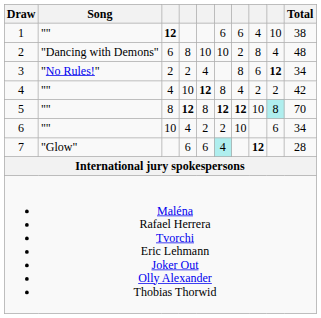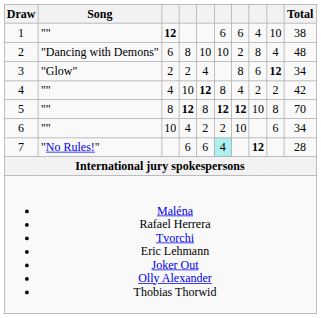 <table class="wikitable collapsible" style="margin: 1em auto 1em auto; text-align:center;">
 <tr>
 <th>Draw</th>
 <th>Song</th>
 <th><br></th>
 <th><br></th>
 <th><br></th>
 <th><br></th>
 <th><br></th>
 <th><br></th>
 <th><br></th>
 <th>Total</th>
 </tr>
 <tr>
 <td>1</td>
 <td align="left">""</td>
 <td><strong>12</strong></td>
 <td></td>
 <td></td>
 <td>6</td>
 <td>6</td>
 <td>4</td>
 <td>10</td>
 <td>38</td>
 </tr>
 <tr>
 <td>2</td>
 <td align="left">"Dancing with Demons"</td>
 <td>6</td>
 <td>8</td>
 <td>10</td>
 <td>10</td>
 <td>2</td>
 <td>8</td>
 <td>4</td>
 <td>48</td>
 </tr>
 <tr>
 <td>3</td>
-<td align="left">"<a href='#'>No Rules!</a>"</td>
+<td align="left">"Glow"</td>
 <td>2</td>
 <td>2</td>
 <td>4</td>
 <td></td>
 <td>8</td>
 <td>6</td>
 <td><strong>12</strong></td>
 <td>34</td>
 </tr>
 <tr>
 <td>4</td>
 <td align="left">""</td>
 <td>4</td>
 <td>10</td>
 <td><strong>12</strong></td>
 <td>8</td>
 <td>4</td>
 <td>2</td>
 <td>2</td>
 <td>42</td>
 </tr>
 <tr>
 <td>5</td>
 <td align="left">""</td>
 <td>8</td>
 <td><strong>12</strong></td>
 <td>8</td>
 <td><strong>12</strong></td>
 <td><strong>12</strong></td>
 <td>10</td>
-<td style="background: paleturquoise;">8</td>
+<td>8</td>
 <td>70</td>
 </tr>
 <tr>
 <td>6</td>
 <td align="left">""</td>
 <td>10</td>
 <td>4</td>
 <td>2</td>
 <td>2</td>
 <td>10</td>
 <td></td>
 <td>6</td>
 <td>34</td>
 </tr>
 <tr>
 <td>7</td>
-<td align="left">"Glow"</td>
+<td align="left">"<a href='#'>No Rules!</a>"</td>
 <td></td>
 <td>6</td>
 <td>6</td>
 <td style="background: paleturquoise;">4</td>
 <td></td>
 <td><strong>12</strong></td>
 <td></td>
 <td>28</td>
 </tr>
 <tr>
 <th colspan="10">International jury spokespersons</th>
 </tr>
 <tr>
 <td colspan="10"><br><ul><li> <a href='#'>Maléna</a></li><li> Rafael Herrera</li><li> <a href='#'>Tvorchi</a></li><li> Eric Lehmann</li><li> <a href='#'>Joker Out</a></li><li> <a href='#'>Olly Alexander</a></li><li> Thobias Thorwid</li></ul></td>
 </tr>
 </table>
